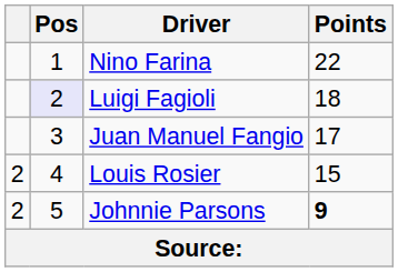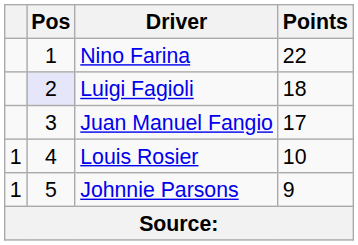 <table class="wikitable" style="font-size: 95%;">
 <tr>
 <th></th>
 <th>Pos</th>
 <th>Driver</th>
 <th>Points</th>
 </tr>
 <tr>
 <td align="left"></td>
 <td align="center">1</td>
 <td> <a href='#'>Nino Farina</a></td>
 <td align="left">22</td>
 </tr>
 <tr>
 <td align="left"></td>
 <td align="center" style="background: lavender;">2</td>
 <td> <a href='#'>Luigi Fagioli</a></td>
 <td align="left">18</td>
 </tr>
 <tr>
 <td align="left"></td>
 <td align="center">3</td>
 <td> <a href='#'>Juan Manuel Fangio</a></td>
 <td align="left">17</td>
 </tr>
 <tr>
-<td align="left"> 2</td>
+<td align="left"> 1</td>
 <td align="center">4</td>
 <td> <a href='#'>Louis Rosier</a></td>
-<td align="left">15</td>
+<td align="left">10</td>
 </tr>
 <tr>
-<td align="left"> 2</td>
+<td align="left"> 1</td>
 <td align="center">5</td>
 <td> <a href='#'>Johnnie Parsons</a></td>
-<td align="left"><strong>9</strong></td>
+<td align="left">9</td>
 </tr>
 <tr>
 <th colspan=4>Source: </th>
 </tr>
 </table>
